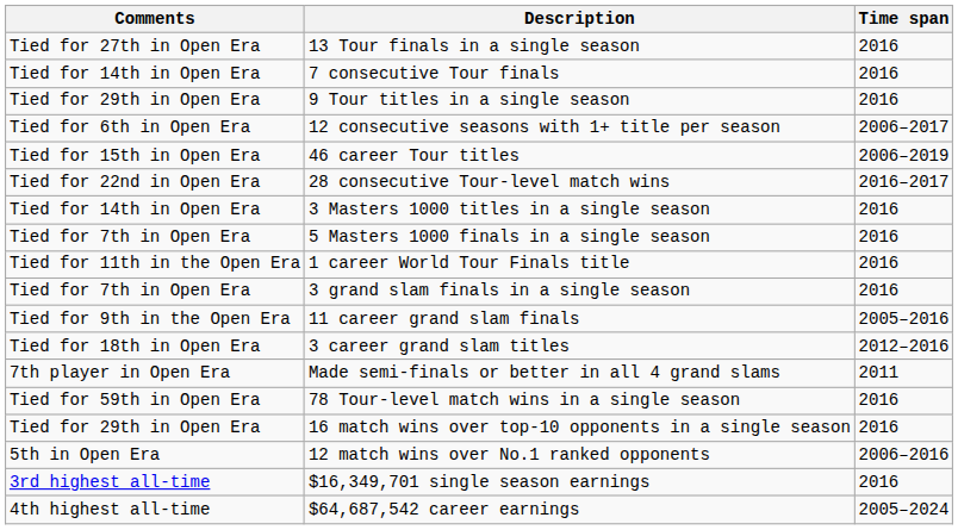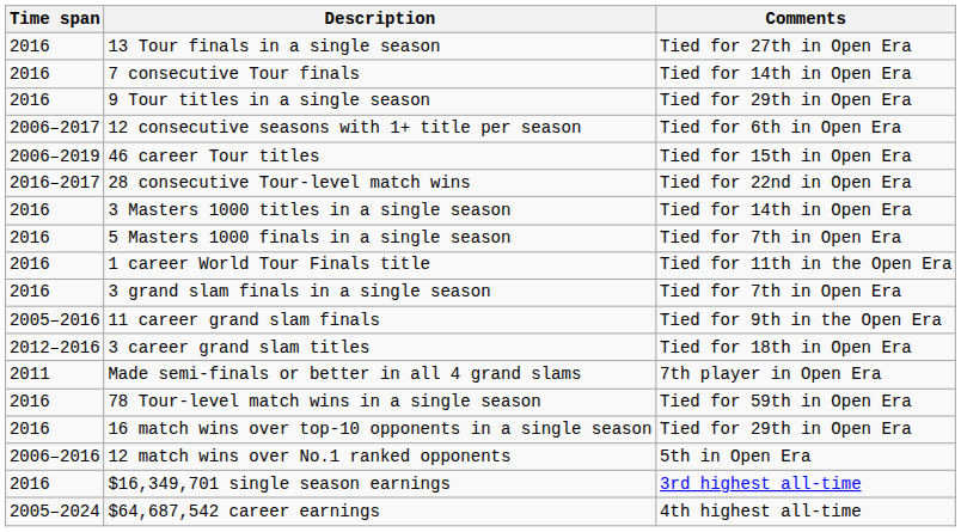 <table class="wikitable collapsible">
 <tr>
+<th>Time span</th>
+<th>Description</th>
 <th>Comments</th>
-<th>Description</th>
-<th>Time span</th>
 </tr>
 <tr>
+<td>2016</td>
+<td>13 Tour finals in a single season</td>
 <td>Tied for 27th in Open Era</td>
-<td>13 Tour finals in a single season</td>
-<td>2016</td>
 </tr>
 <tr>
+<td>2016</td>
+<td>7 consecutive Tour finals</td>
 <td>Tied for 14th in Open Era</td>
-<td>7 consecutive Tour finals</td>
-<td>2016</td>
 </tr>
 <tr>
+<td>2016</td>
+<td>9 Tour titles in a single season</td>
 <td>Tied for 29th in Open Era</td>
-<td>9 Tour titles in a single season</td>
-<td>2016</td>
 </tr>
 <tr>
+<td>2006–2017</td>
+<td>12 consecutive seasons with 1+ title per season</td>
 <td>Tied for 6th in Open Era</td>
-<td>12 consecutive seasons with 1+ title per season</td>
-<td>2006–2017</td>
 </tr>
 <tr>
+<td>2006–2019</td>
+<td>46 career Tour titles</td>
 <td>Tied for 15th in Open Era</td>
-<td>46 career Tour titles</td>
-<td>2006–2019</td>
 </tr>
 <tr>
+<td>2016–2017</td>
+<td>28 consecutive Tour-level match wins</td>
 <td>Tied for 22nd in Open Era</td>
-<td>28 consecutive Tour-level match wins</td>
-<td>2016–2017</td>
 </tr>
 <tr>
+<td>2016</td>
+<td>3 Masters 1000 titles in a single season</td>
 <td>Tied for 14th in Open Era</td>
-<td>3 Masters 1000 titles in a single season</td>
-<td>2016</td>
 </tr>
 <tr>
+<td>2016</td>
+<td>5 Masters 1000 finals in a single season</td>
 <td>Tied for 7th in Open Era</td>
-<td>5 Masters 1000 finals in a single season</td>
-<td>2016</td>
 </tr>
 <tr>
+<td>2016</td>
+<td>1 career World Tour Finals title</td>
 <td>Tied for 11th in the Open Era</td>
-<td>1 career World Tour Finals title</td>
-<td>2016</td>
 </tr>
 <tr>
+<td>2016</td>
+<td>3 grand slam finals in a single season</td>
 <td>Tied for 7th in Open Era</td>
-<td>3 grand slam finals in a single season</td>
-<td>2016</td>
 </tr>
 <tr>
+<td>2005–2016</td>
+<td>11 career grand slam finals</td>
 <td>Tied for 9th in the Open Era</td>
-<td>11 career grand slam finals</td>
-<td>2005–2016</td>
 </tr>
 <tr>
+<td>2012–2016</td>
+<td>3 career grand slam titles</td>
 <td>Tied for 18th in Open Era</td>
-<td>3 career grand slam titles</td>
-<td>2012–2016</td>
 </tr>
 <tr>
+<td>2011</td>
+<td>Made semi-finals or better in all 4 grand slams</td>
 <td>7th player in Open Era</td>
-<td>Made semi-finals or better in all 4 grand slams</td>
-<td>2011</td>
 </tr>
 <tr>
+<td>2016</td>
+<td>78 Tour-level match wins in a single season</td>
 <td>Tied for 59th in Open Era</td>
-<td>78 Tour-level match wins in a single season</td>
-<td>2016</td>
 </tr>
 <tr>
+<td>2016</td>
+<td>16 match wins over top-10 opponents in a single season</td>
 <td>Tied for 29th in Open Era</td>
-<td>16 match wins over top-10 opponents in a single season</td>
-<td>2016</td>
 </tr>
 <tr>
+<td>2006–2016</td>
+<td>12 match wins over No.1 ranked opponents</td>
 <td>5th in Open Era</td>
-<td>12 match wins over No.1 ranked opponents</td>
-<td>2006–2016</td>
 </tr>
 <tr>
+<td>2016</td>
+<td>$16,349,701 single season earnings</td>
 <td><a href='#'>3rd highest all-time</a></td>
-<td>$16,349,701 single season earnings</td>
-<td>2016</td>
 </tr>
 <tr>
+<td>2005–2024</td>
+<td>$64,687,542 career earnings</td>
 <td>4th highest all-time</td>
-<td>$64,687,542 career earnings</td>
-<td>2005–2024</td>
 </tr>
 </table>
